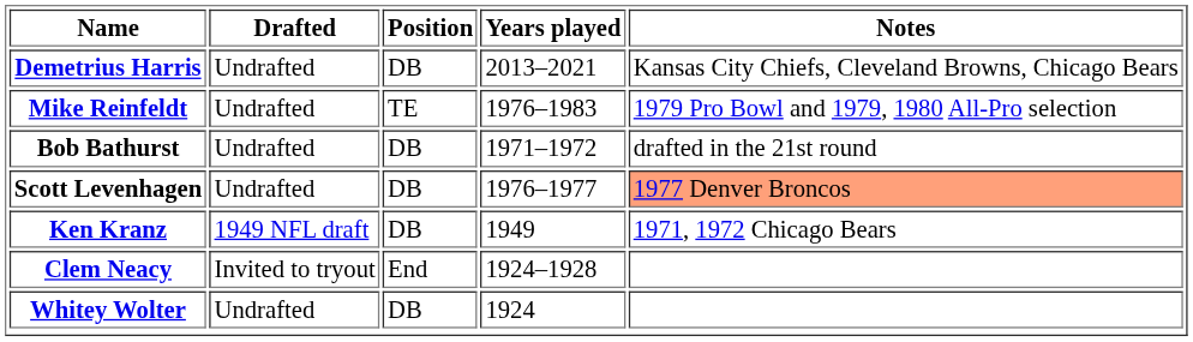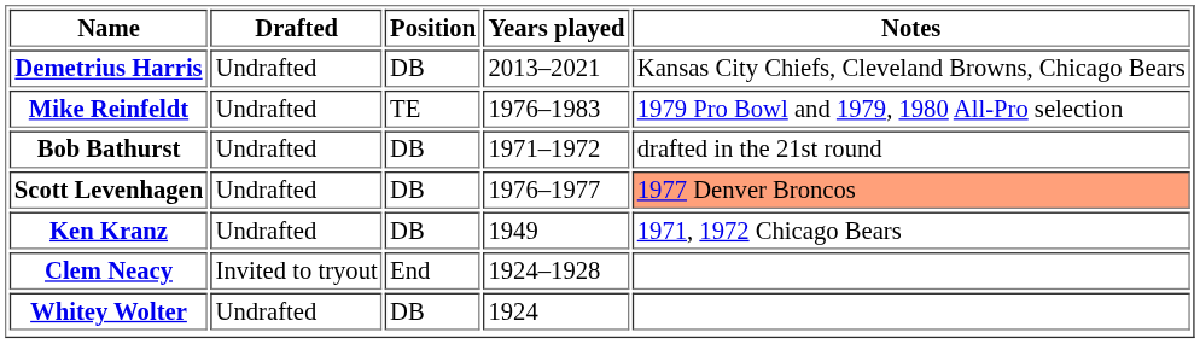 <table border="1" cellpadding="2">
 <tr>
 <th>Name</th>
 <th>Drafted</th>
 <th>Position</th>
 <th>Years played</th>
 <th>Notes</th>
 </tr>
 <tr>
 <th><a href='#'>Demetrius Harris</a></th>
 <td>Undrafted</td>
 <td>DB</td>
 <td>2013–2021</td>
 <td>Kansas City Chiefs, Cleveland Browns, Chicago Bears</td>
 </tr>
 <tr>
 <th><a href='#'>Mike Reinfeldt</a></th>
 <td>Undrafted</td>
 <td>TE</td>
 <td>1976–1983</td>
 <td><a href='#'>1979 Pro Bowl</a> and <a href='#'>1979</a>, <a href='#'>1980</a> <a href='#'>All-Pro</a> selection</td>
 </tr>
 <tr>
 <th>Bob Bathurst</th>
 <td>Undrafted</td>
 <td>DB</td>
 <td>1971–1972</td>
 <td>drafted in the 21st round</td>
 </tr>
 <tr>
 <th>Scott Levenhagen</th>
 <td>Undrafted</td>
 <td>DB</td>
 <td>1976–1977</td>
 <td style="background: lightsalmon;"><a href='#'>1977</a> Denver Broncos</td>
 </tr>
 <tr>
 <th><a href='#'>Ken Kranz</a></th>
-<td><a href='#'>1949 NFL draft</a></td>
+<td>Undrafted</td>
 <td>DB</td>
 <td>1949</td>
 <td><a href='#'>1971</a>, <a href='#'>1972</a> Chicago Bears</td>
 </tr>
 <tr>
 <th><a href='#'>Clem Neacy</a></th>
 <td>Invited to tryout</td>
 <td>End</td>
 <td>1924–1928</td>
 <td></td>
 </tr>
 <tr>
 <th><a href='#'>Whitey Wolter</a></th>
 <td>Undrafted</td>
 <td>DB</td>
 <td>1924</td>
 <td></td>
 </tr>
 <tr>
 </tr>
 </table>
